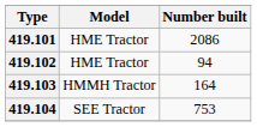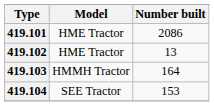 <table class="wikitable" style="text-align:center;">
 <tr>
 </tr>
 <tr>
 <th>Type</th>
 <th>Model</th>
 <th>Number built</th>
 </tr>
 <tr>
 <th style="text-align:left;">419.101</th>
 <td>HME Tractor</td>
 <td>2086</td>
 </tr>
 <tr>
 <th style="text-align:left;">419.102</th>
 <td>HME Tractor</td>
-<td>94</td>
+<td>13</td>
 </tr>
 <tr>
 <th style="text-align:left;">419.103</th>
 <td>HMMH Tractor</td>
 <td>164</td>
 </tr>
 <tr>
 <th style="text-align:left;">419.104</th>
 <td>SEE Tractor</td>
-<td>753</td>
+<td>153</td>
 </tr>
 <tr>
 </tr>
 </table>
